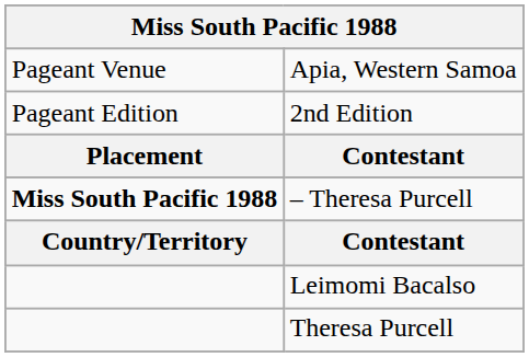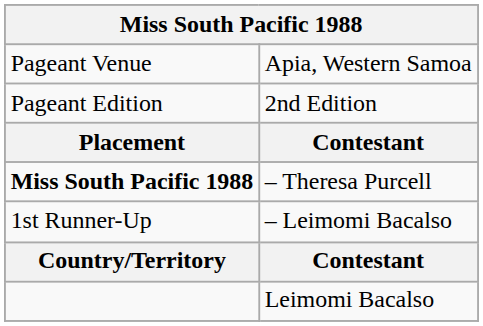 <table class="wikitable sortable" style="font-size: 80%;">
 <tr>
 <th colspan="2"><strong>Miss South Pacific 1988</strong></th>
 </tr>
 <tr>
 <td>Pageant Venue</td>
 <td>Apia, Western Samoa</td>
 </tr>
 <tr>
 <td>Pageant Edition</td>
 <td>2nd Edition</td>
 </tr>
 <tr>
 <th>Placement</th>
 <th>Contestant</th>
 </tr>
 <tr>
 <td><strong>Miss South Pacific 1988</strong></td>
 <td> – Theresa Purcell</td>
 </tr>
 <tr>
+<td>1st Runner-Up</td>
+<td> – Leimomi Bacalso</td>
+</tr>
+<tr>
 <th><strong>Country/Territory</strong></th>
 <th>Contestant</th>
 </tr>
 <tr>
 <td></td>
 <td>Leimomi Bacalso</td>
 </tr>
-<tr>
-<td></td>
-<td>Theresa Purcell</td>
-</tr>
 </table>
